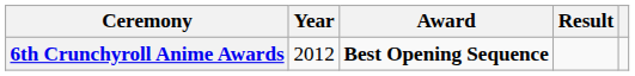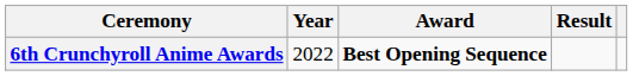 <table class="wikitable sortable plainrowheaders" style=text-align:center>
 <tr>
 <th scope="col">Ceremony</th>
 <th scope="col">Year</th>
 <th scope="col">Award</th>
 <th scope="col">Result</th>
 <th scope="col" class="unsortable"></th>
 </tr>
 <tr>
 <th scope="row" rowspan="1"><a href='#'>6th Crunchyroll Anime Awards</a></th>
-<td style="text-align:center;">2012</td>
+<td style="text-align:center;">2022</td>
 <td><strong>Best Opening Sequence</strong></td>
 <td></td>
 <td style="text-align:center;"></td>
 </tr>
 </table>
